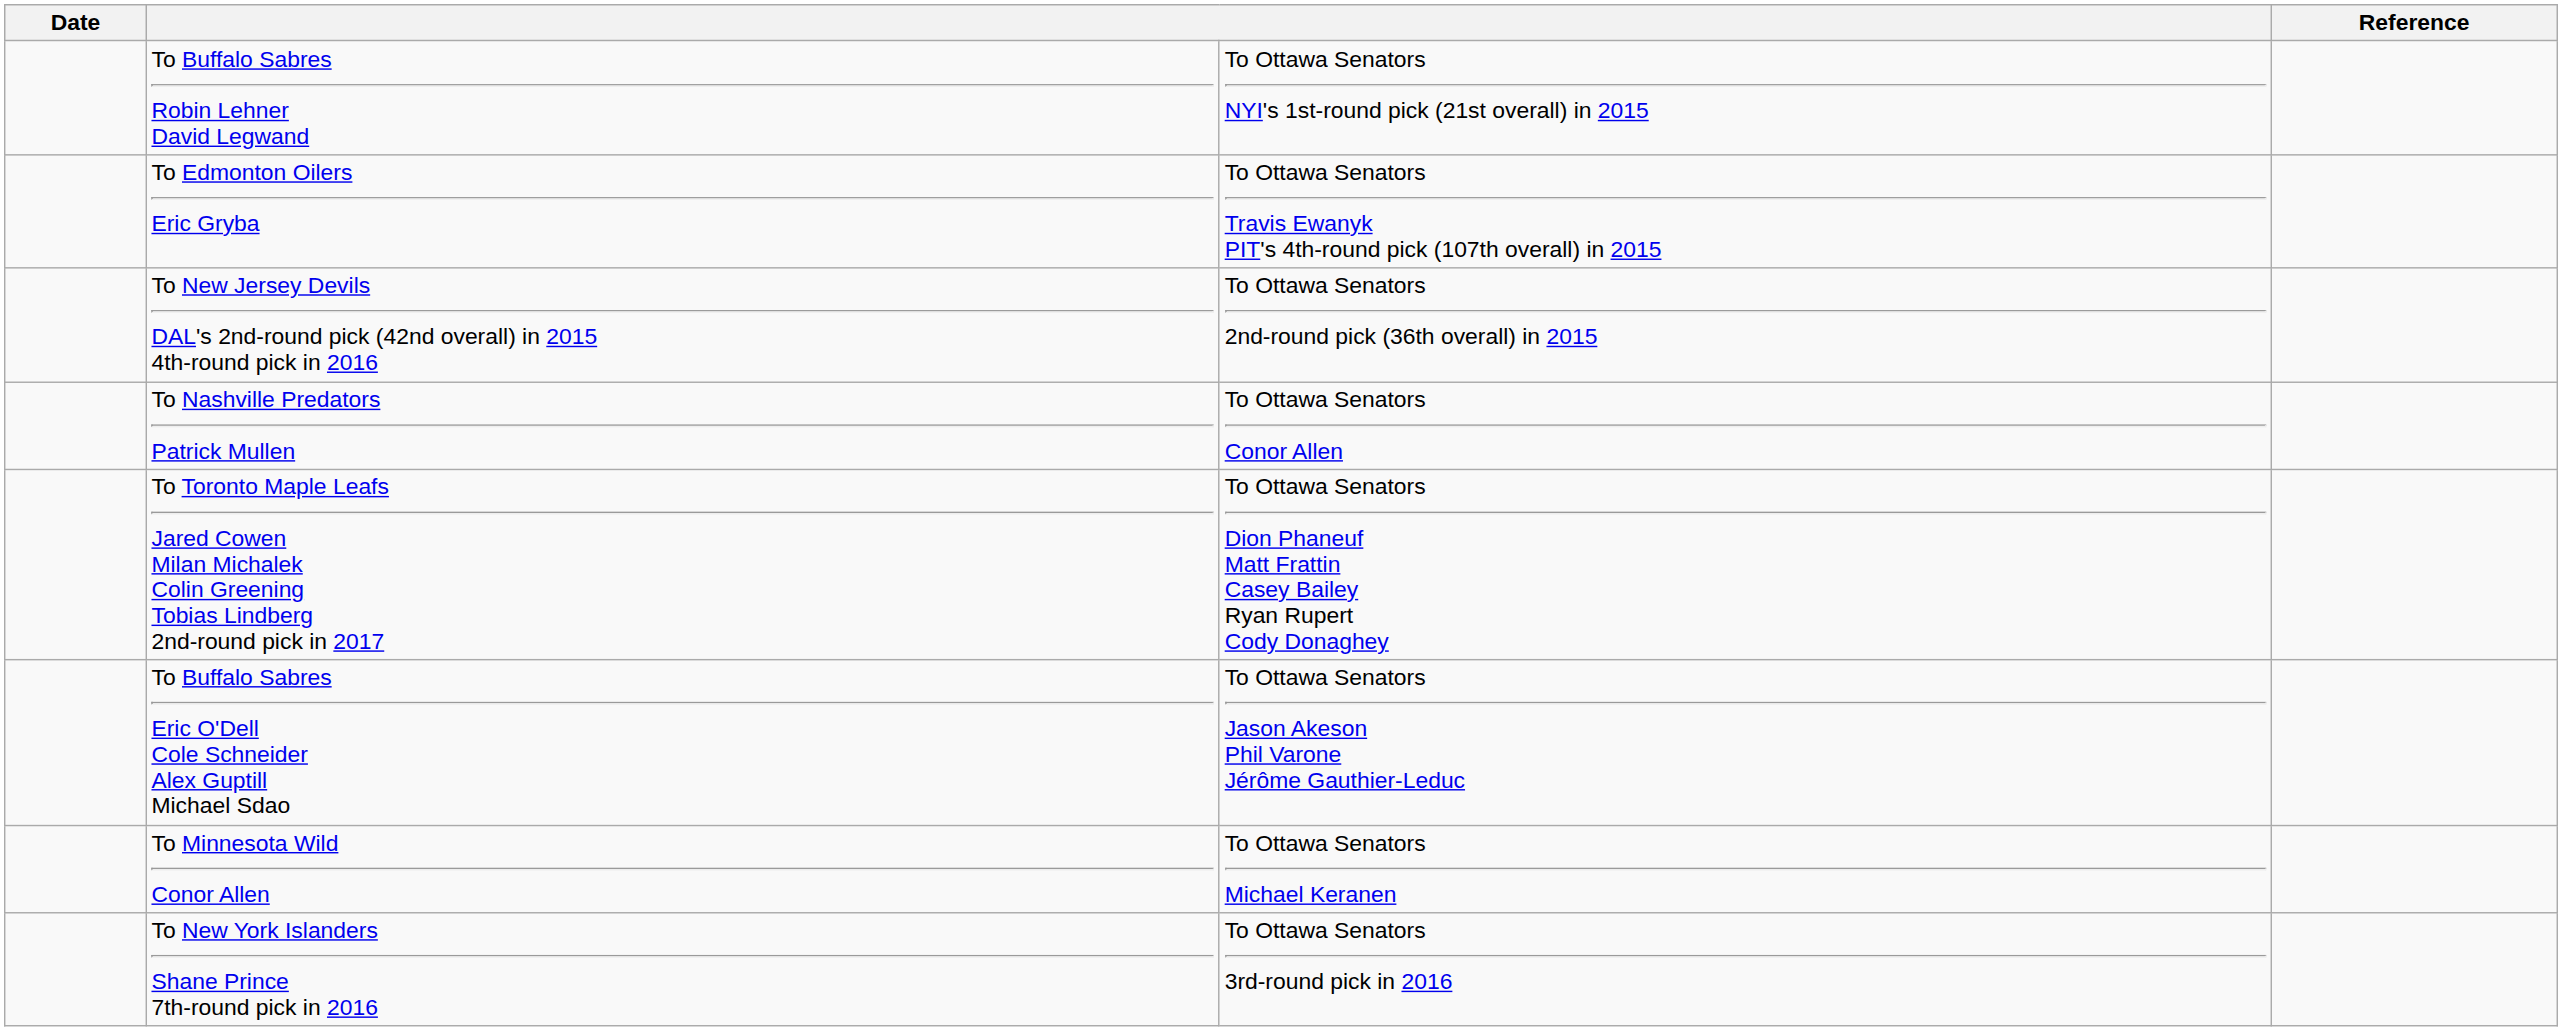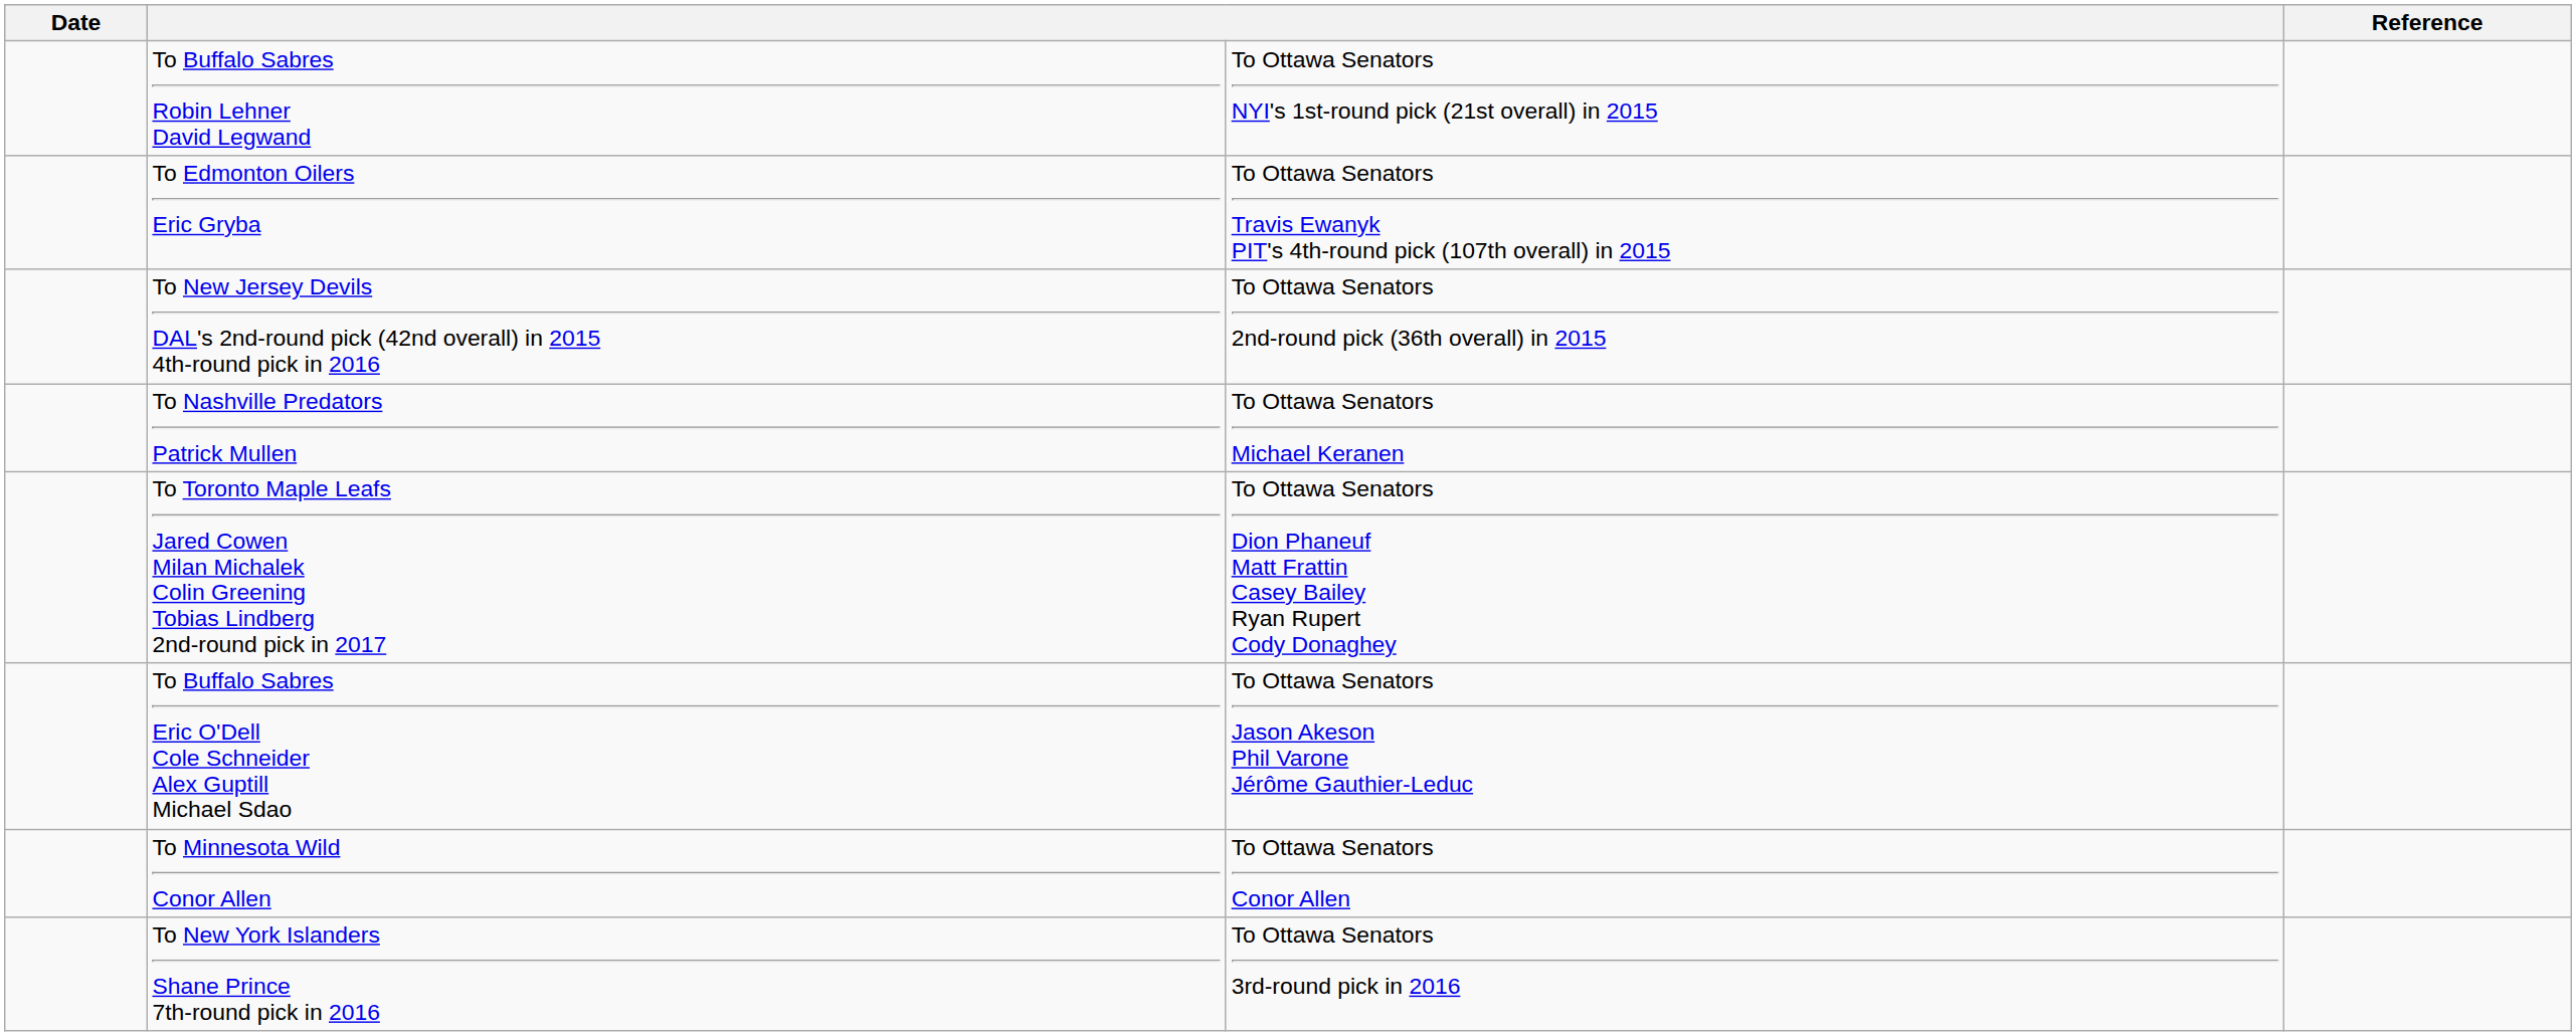 <table class="wikitable" style="border-collapse:collapse; width:90%;">
 <tr style="background:#ddd;">
 <th><strong>Date</strong></th>
 <th colspan="2"></th>
 <th><strong>Reference</strong></th>
 </tr>
 <tr>
 <td></td>
 <td valign="top">To <a href='#'>Buffalo Sabres</a><hr><a href='#'>Robin Lehner</a><br><a href='#'>David Legwand</a></td>
 <td valign="top">To Ottawa Senators<hr> <a href='#'>NYI</a>'s 1st-round pick (21st overall) in <a href='#'>2015</a></td>
 <td></td>
 </tr>
 <tr>
 <td></td>
 <td valign="top">To <a href='#'>Edmonton Oilers</a><hr><a href='#'>Eric Gryba</a></td>
 <td valign="top">To Ottawa Senators<hr><a href='#'>Travis Ewanyk</a><br><a href='#'>PIT</a>'s 4th-round pick (107th overall) in <a href='#'>2015</a></td>
 <td></td>
 </tr>
 <tr>
 <td></td>
 <td valign="top">To <a href='#'>New Jersey Devils</a><hr><a href='#'>DAL</a>'s 2nd-round pick (42nd overall) in <a href='#'>2015</a><br>4th-round pick in <a href='#'>2016</a></td>
 <td valign="top">To Ottawa Senators<hr>2nd-round pick (36th overall) in <a href='#'>2015</a></td>
 <td></td>
 </tr>
 <tr>
 <td></td>
 <td valign="top">To <a href='#'>Nashville Predators</a><hr><a href='#'>Patrick Mullen</a></td>
-<td valign="top">To Ottawa Senators<hr><a href='#'>Conor Allen</a></td>
+<td valign="top">To Ottawa Senators<hr><a href='#'>Michael Keranen</a></td>
 <td></td>
 </tr>
 <tr>
 <td></td>
 <td valign="top">To <a href='#'>Toronto Maple Leafs</a><hr><a href='#'>Jared Cowen</a><br><a href='#'>Milan Michalek</a><br><a href='#'>Colin Greening</a><br><a href='#'>Tobias Lindberg</a><br>2nd-round pick in <a href='#'>2017</a></td>
 <td valign="top">To Ottawa Senators<hr><a href='#'>Dion Phaneuf</a><br><a href='#'>Matt Frattin</a><br><a href='#'>Casey Bailey</a><br>Ryan Rupert<br><a href='#'>Cody Donaghey</a></td>
 <td></td>
 </tr>
 <tr>
 <td></td>
 <td valign="top">To <a href='#'>Buffalo Sabres</a><hr><a href='#'>Eric O'Dell</a><br><a href='#'>Cole Schneider</a><br><a href='#'>Alex Guptill</a><br>Michael Sdao</td>
 <td valign="top">To Ottawa Senators<hr><a href='#'>Jason Akeson</a><br><a href='#'>Phil Varone</a><br><a href='#'>Jérôme Gauthier-Leduc</a></td>
 <td></td>
 </tr>
 <tr>
 <td></td>
 <td valign="top">To <a href='#'>Minnesota Wild</a><hr><a href='#'>Conor Allen</a></td>
-<td valign="top">To Ottawa Senators<hr><a href='#'>Michael Keranen</a></td>
+<td valign="top">To Ottawa Senators<hr><a href='#'>Conor Allen</a></td>
 <td></td>
 </tr>
 <tr>
 <td></td>
 <td valign="top">To <a href='#'>New York Islanders</a><hr><a href='#'>Shane Prince</a><br>7th-round pick in <a href='#'>2016</a></td>
 <td valign="top">To Ottawa Senators<hr>3rd-round pick in <a href='#'>2016</a></td>
 <td></td>
 </tr>
 </table>
